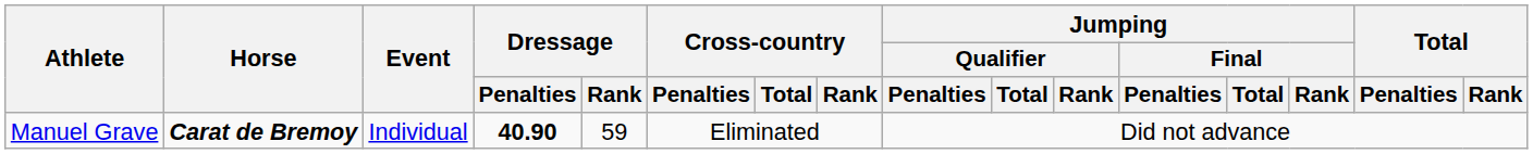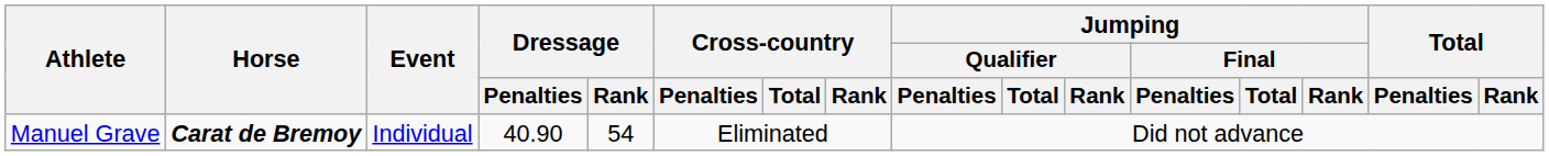 <table class=wikitable style=font-size:90%;text-align:center>
 <tr>
 <th rowspan="3">Athlete</th>
 <th rowspan="3">Horse</th>
 <th rowspan="3">Event</th>
 <th colspan="2" rowspan="2">Dressage</th>
 <th colspan="3" rowspan="2">Cross-country</th>
 <th colspan="6">Jumping</th>
 <th colspan="2" rowspan="2">Total</th>
 </tr>
 <tr style="font-size:95%">
 <th colspan="3">Qualifier</th>
 <th colspan="3">Final</th>
 </tr>
 <tr style="font-size:95%">
 <th>Penalties</th>
 <th>Rank</th>
 <th>Penalties</th>
 <th>Total</th>
 <th>Rank</th>
 <th>Penalties</th>
 <th>Total</th>
 <th>Rank</th>
 <th>Penalties</th>
 <th>Total</th>
 <th>Rank</th>
 <th>Penalties</th>
 <th>Rank</th>
 </tr>
 <tr>
 <td align=left><a href='#'>Manuel Grave</a></td>
 <td align=left><strong><em>Carat de Bremoy</em></strong></td>
 <td align=left><a href='#'>Individual</a></td>
-<td><strong>40.90</strong></td>
-<td>59</td>
+<td>40.90</td>
+<td>54</td>
 <td colspan=3>Eliminated</td>
 <td colspan=9>Did not advance</td>
 </tr>
 </table>
